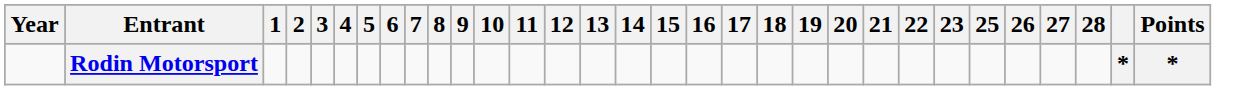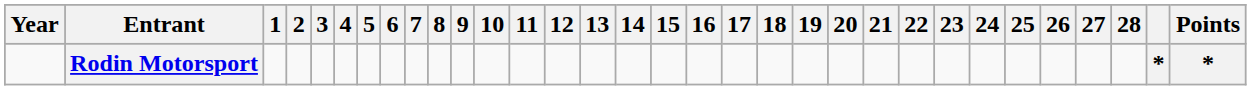 <table class="wikitable" style="text-align:center; font-size:85%;">
 <tr>
 <th>Year</th>
 <th>Entrant</th>
 <th>1</th>
 <th>2</th>
 <th>3</th>
 <th>4</th>
 <th>5</th>
 <th>6</th>
 <th>7</th>
 <th>8</th>
 <th>9</th>
 <th>10</th>
 <th>11</th>
 <th>12</th>
 <th>13</th>
 <th>14</th>
 <th>15</th>
 <th>16</th>
 <th>17</th>
 <th>18</th>
 <th>19</th>
 <th>20</th>
 <th>21</th>
 <th>22</th>
 <th>23</th>
+<th>24</th>
 <th>25</th>
 <th>26</th>
 <th>27</th>
 <th>28</th>
 <th></th>
 <th>Points</th>
 </tr>
 <tr>
 <td id=2025F></td>
 <th nowrap><a href='#'>Rodin Motorsport</a></th>
 <td></td>
 <td></td>
 <td></td>
 <td></td>
 <td></td>
 <td></td>
 <td></td>
 <td></td>
 <td></td>
 <td></td>
 <td></td>
 <td></td>
 <td></td>
 <td></td>
 <td></td>
 <td></td>
 <td></td>
 <td></td>
 <td></td>
 <td></td>
 <td></td>
 <td></td>
 <td></td>
 <td></td>
 <td></td>
 <td></td>
 <td></td>
+<td></td>
 <th>*</th>
 <th>*</th>
 </tr>
 </table>
